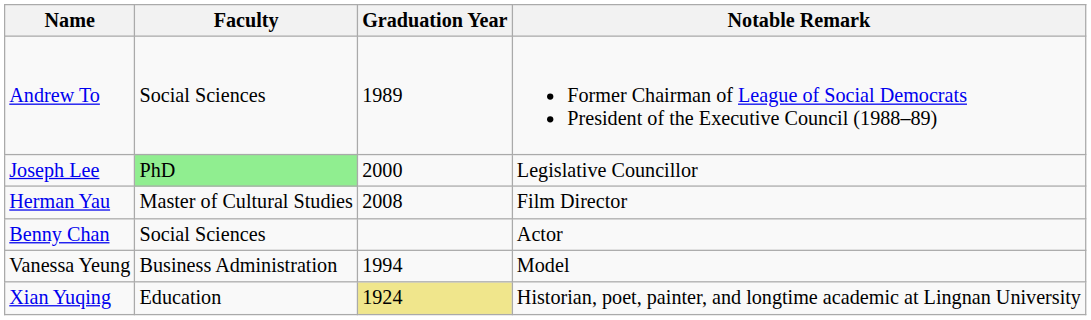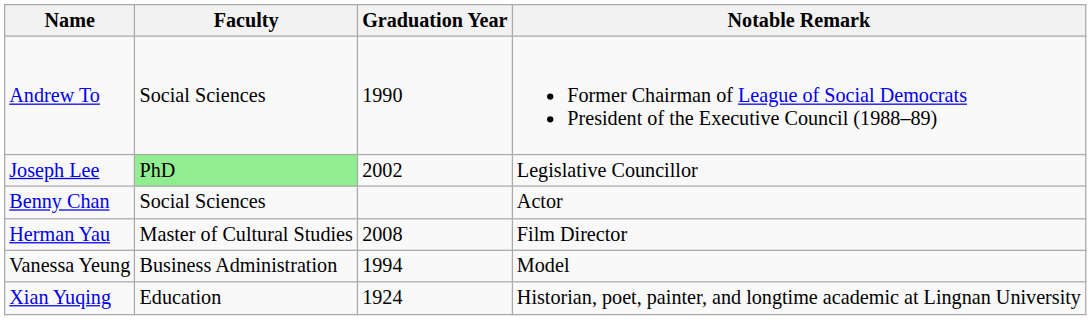 <table class="wikitable">
 <tr>
 <th>Name</th>
 <th>Faculty</th>
 <th>Graduation Year</th>
 <th>Notable Remark</th>
 </tr>
 <tr>
 <td><a href='#'>Andrew To</a></td>
 <td>Social Sciences</td>
-<td>1989</td>
+<td>1990</td>
 <td><br><ul><li>Former Chairman of <a href='#'>League of Social Democrats</a></li><li>President of the Executive Council (1988–89)</li></ul></td>
 </tr>
 <tr>
 <td><a href='#'>Joseph Lee</a></td>
 <td style="background: lightgreen;">PhD</td>
-<td>2000</td>
+<td>2002</td>
 <td>Legislative Councillor</td>
+</tr>
+<tr>
+<td><a href='#'>Benny Chan</a></td>
+<td>Social Sciences</td>
+<td></td>
+<td>Actor</td>
 </tr>
 <tr>
 <td><a href='#'>Herman Yau</a></td>
 <td>Master of Cultural Studies</td>
 <td>2008</td>
 <td>Film Director</td>
-</tr>
-<tr>
-<td><a href='#'>Benny Chan</a></td>
-<td>Social Sciences</td>
-<td></td>
-<td>Actor</td>
 </tr>
 <tr>
 <td>Vanessa Yeung</td>
 <td>Business Administration</td>
 <td>1994</td>
 <td>Model</td>
 </tr>
 <tr>
 <td><a href='#'>Xian Yuqing</a></td>
 <td>Education</td>
-<td style="background: khaki;">1924</td>
+<td>1924</td>
 <td>Historian, poet, painter, and longtime academic at Lingnan University</td>
 </tr>
 </table>
